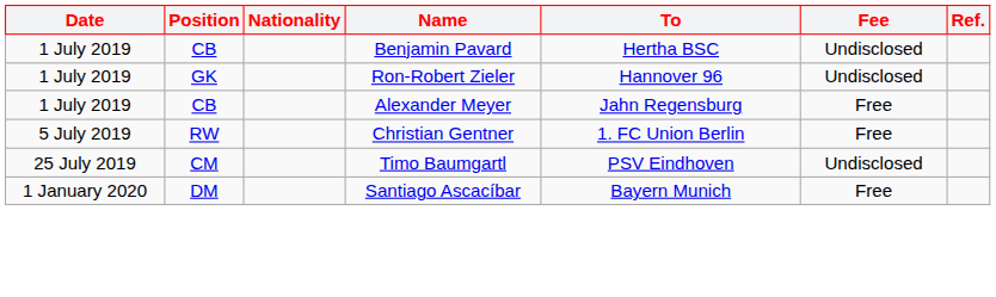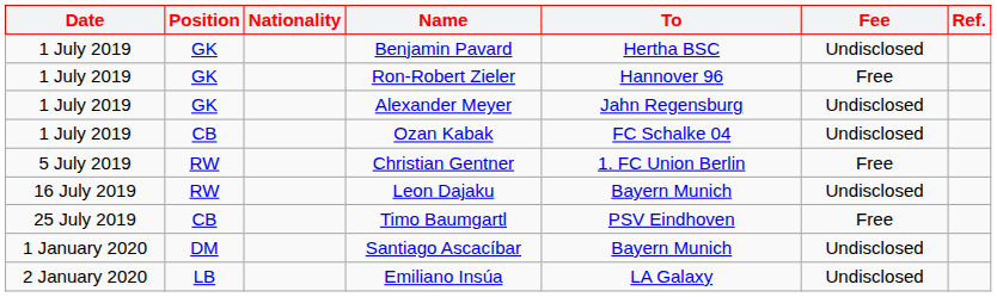 <table class="wikitable"  style="text-align:center; font-size:90%; ">
 <tr>
 <th style="background:#F2F3F4; color:#FF0000; border:1px solid #FF0000; width:120px;">Date</th>
 <th style="background:#F2F3F4; color:#FF0000; border:1px solid #FF0000; width:50px;">Position</th>
 <th style="background:#F2F3F4; color:#FF0000; border:1px solid #FF0000; width:50px;">Nationality</th>
 <th style="background:#F2F3F4; color:#FF0000; border:1px solid #FF0000; width:150px;">Name</th>
 <th style="background:#F2F3F4; color:#FF0000; border:1px solid #FF0000; width:200px;">To</th>
 <th style="background:#F2F3F4; color:#FF0000; border:1px solid #FF0000; width:110px;">Fee</th>
 <th style="background:#F2F3F4; color:#FF0000; border:1px solid #FF0000; width:25px;">Ref.</th>
 </tr>
 <tr>
 <td>1 July 2019</td>
-<td><a href='#'>CB</a></td>
+<td><a href='#'>GK</a></td>
 <td></td>
 <td><a href='#'>Benjamin Pavard</a></td>
 <td> <a href='#'>Hertha BSC</a></td>
 <td>Undisclosed</td>
 <td></td>
 </tr>
 <tr>
 <td>1 July 2019</td>
 <td><a href='#'>GK</a></td>
 <td></td>
 <td><a href='#'>Ron-Robert Zieler</a></td>
 <td> <a href='#'>Hannover 96</a></td>
+<td>Free</td>
+<td></td>
+</tr>
+<tr>
+<td>1 July 2019</td>
+<td><a href='#'>GK</a></td>
+<td></td>
+<td><a href='#'>Alexander Meyer</a></td>
+<td> <a href='#'>Jahn Regensburg</a></td>
 <td>Undisclosed</td>
 <td></td>
 </tr>
 <tr>
 <td>1 July 2019</td>
 <td><a href='#'>CB</a></td>
 <td></td>
-<td><a href='#'>Alexander Meyer</a></td>
-<td> <a href='#'>Jahn Regensburg</a></td>
-<td>Free</td>
+<td><a href='#'>Ozan Kabak</a></td>
+<td> <a href='#'>FC Schalke 04</a></td>
+<td>Undisclosed</td>
 <td></td>
 </tr>
 <tr>
 <td>5 July 2019</td>
 <td><a href='#'>RW</a></td>
 <td></td>
 <td><a href='#'>Christian Gentner</a></td>
 <td> <a href='#'>1. FC Union Berlin</a></td>
 <td>Free</td>
 <td></td>
 </tr>
 <tr>
+<td>16 July 2019</td>
+<td><a href='#'>RW</a></td>
+<td></td>
+<td><a href='#'>Leon Dajaku</a></td>
+<td> <a href='#'>Bayern Munich</a></td>
+<td>Undisclosed</td>
+<td></td>
+</tr>
+<tr>
 <td>25 July 2019</td>
-<td><a href='#'>CM</a></td>
+<td><a href='#'>CB</a></td>
 <td></td>
 <td><a href='#'>Timo Baumgartl</a></td>
 <td> <a href='#'>PSV Eindhoven</a></td>
-<td>Undisclosed</td>
+<td>Free</td>
 <td></td>
 </tr>
 <tr>
 <td>1 January 2020</td>
 <td><a href='#'>DM</a></td>
 <td></td>
 <td><a href='#'>Santiago Ascacíbar</a></td>
 <td> <a href='#'>Bayern Munich</a></td>
-<td>Free</td>
+<td>Undisclosed</td>
+<td></td>
+</tr>
+<tr>
+<td>2 January 2020</td>
+<td><a href='#'>LB</a></td>
+<td></td>
+<td><a href='#'>Emiliano Insúa</a></td>
+<td> <a href='#'>LA Galaxy</a></td>
+<td>Undisclosed</td>
 <td></td>
 </tr>
 </table>
